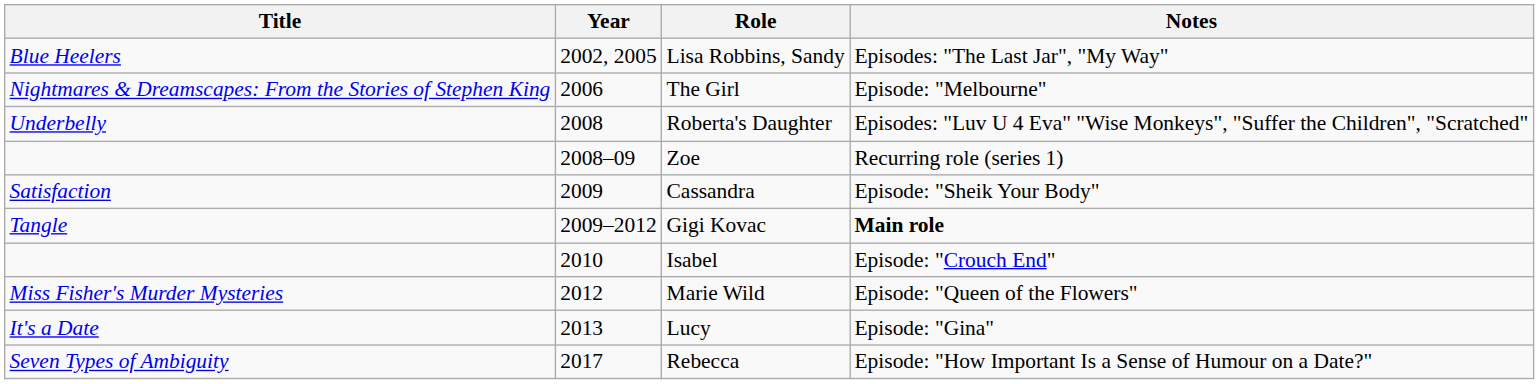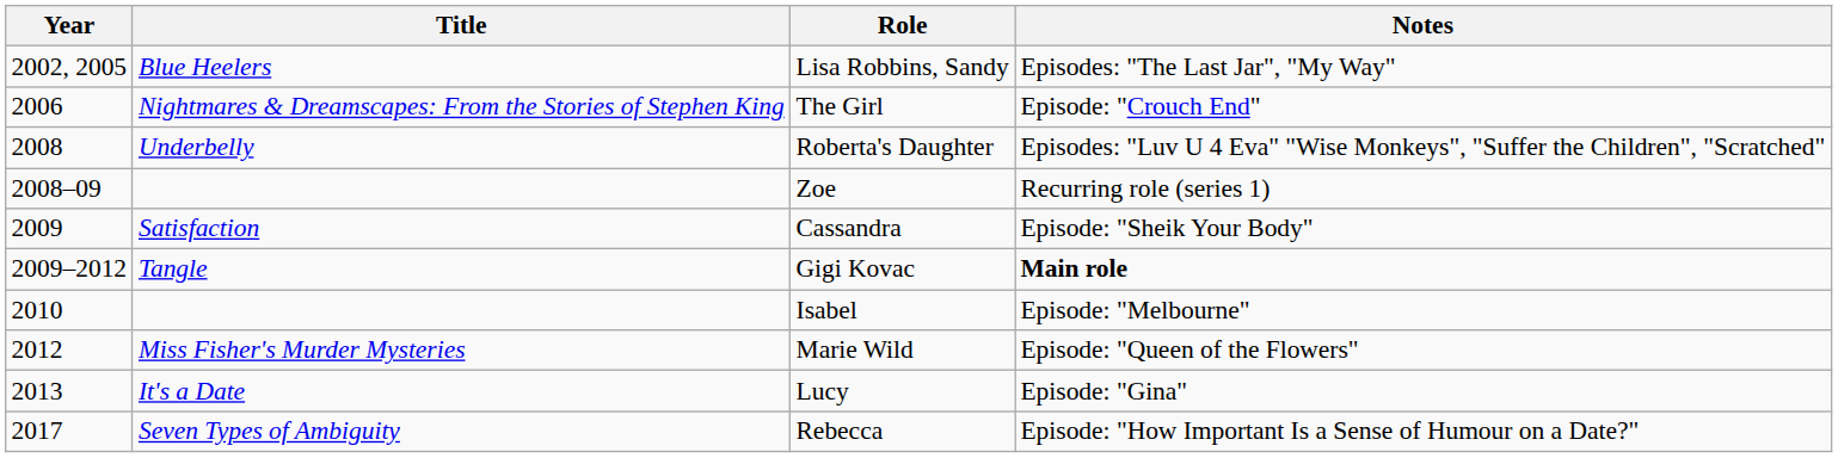 <table class="wikitable sortable">
 <tr>
+<th>Year</th>
 <th>Title</th>
-<th>Year</th>
 <th>Role</th>
 <th class="unsortable">Notes</th>
 </tr>
 <tr>
+<td>2002, 2005</td>
 <td><em><a href='#'>Blue Heelers</a></em></td>
-<td>2002, 2005</td>
 <td>Lisa Robbins, Sandy</td>
 <td>Episodes: "The Last Jar", "My Way"</td>
 </tr>
 <tr>
+<td>2006</td>
 <td><em><a href='#'>Nightmares & Dreamscapes: From the Stories of Stephen King</a></em></td>
-<td>2006</td>
 <td>The Girl</td>
-<td>Episode: "Melbourne"</td>
+<td>Episode: "<a href='#'>Crouch End</a>"</td>
 </tr>
 <tr>
+<td>2008</td>
 <td><em><a href='#'>Underbelly</a></em></td>
-<td>2008</td>
 <td>Roberta's Daughter</td>
 <td>Episodes: "Luv U 4 Eva" "Wise Monkeys", "Suffer the Children", "Scratched"</td>
 </tr>
 <tr>
+<td>2008–09</td>
 <td><em></em></td>
-<td>2008–09</td>
 <td>Zoe</td>
 <td>Recurring role (series 1)</td>
 </tr>
 <tr>
+<td>2009</td>
 <td><em><a href='#'>Satisfaction</a></em></td>
-<td>2009</td>
 <td>Cassandra</td>
 <td>Episode: "Sheik Your Body"</td>
 </tr>
 <tr>
+<td>2009–2012</td>
 <td><em><a href='#'>Tangle</a></em></td>
-<td>2009–2012</td>
 <td>Gigi Kovac</td>
 <td><strong>Main role</strong></td>
 </tr>
 <tr>
+<td>2010</td>
 <td><em></em></td>
-<td>2010</td>
 <td>Isabel</td>
-<td>Episode: "<a href='#'>Crouch End</a>"</td>
+<td>Episode: "Melbourne"</td>
 </tr>
 <tr>
+<td>2012</td>
 <td><em><a href='#'>Miss Fisher's Murder Mysteries</a></em></td>
-<td>2012</td>
 <td>Marie Wild</td>
 <td>Episode: "Queen of the Flowers"</td>
 </tr>
 <tr>
+<td>2013</td>
 <td><em><a href='#'>It's a Date</a></em></td>
-<td>2013</td>
 <td>Lucy</td>
 <td>Episode: "Gina"</td>
 </tr>
 <tr>
+<td>2017</td>
 <td><em><a href='#'>Seven Types of Ambiguity</a></em></td>
-<td>2017</td>
 <td>Rebecca</td>
 <td>Episode: "How Important Is a Sense of Humour on a Date?"</td>
 </tr>
 </table>
